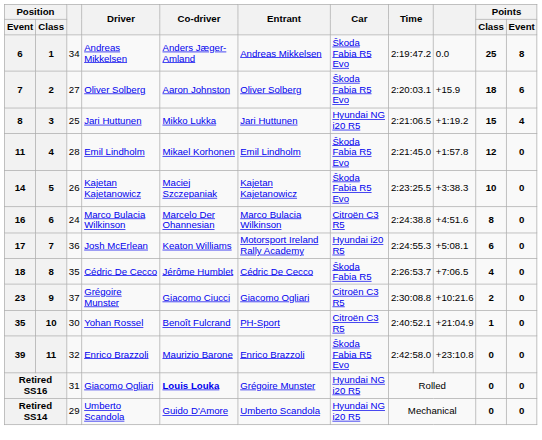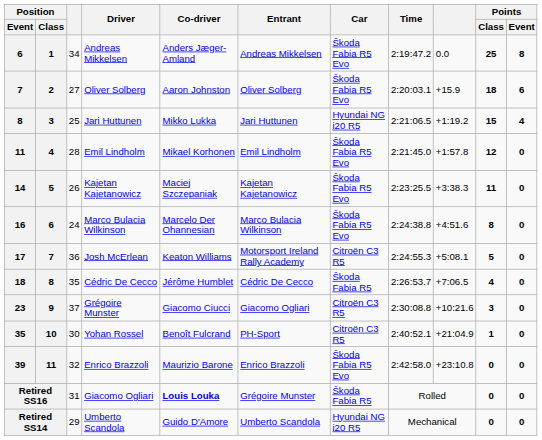 <table class="wikitable" width=85% style="font-size: 85%;">
 <tr>
 <th colspan="2">Position</th>
 <th rowspan="2"></th>
 <th rowspan="2">Driver</th>
 <th rowspan="2">Co-driver</th>
 <th rowspan="2">Entrant</th>
 <th rowspan="2">Car</th>
 <th rowspan="2">Time</th>
 <th rowspan="2"></th>
 <th colspan="2">Points</th>
 </tr>
 <tr>
 <th>Event</th>
 <th>Class</th>
 <th>Class</th>
 <th>Event</th>
 </tr>
 <tr>
 <th>6</th>
 <th>1</th>
 <td align="center">34</td>
 <td><a href='#'>Andreas Mikkelsen</a></td>
 <td><a href='#'>Anders Jæger-Amland</a></td>
 <td><a href='#'>Andreas Mikkelsen</a></td>
 <td><a href='#'>Škoda Fabia R5 Evo</a></td>
 <td>2:19:47.2</td>
 <td>0.0</td>
 <td align="center"><strong>25</strong></td>
 <td align="center"><strong>8</strong></td>
 </tr>
 <tr>
 <th>7</th>
 <th>2</th>
 <td align="center">27</td>
 <td><a href='#'>Oliver Solberg</a></td>
 <td><a href='#'>Aaron Johnston</a></td>
 <td><a href='#'>Oliver Solberg</a></td>
 <td><a href='#'>Škoda Fabia R5 Evo</a></td>
 <td>2:20:03.1</td>
 <td>+15.9</td>
 <td align="center"><strong>18</strong></td>
 <td align="center"><strong>6</strong></td>
 </tr>
 <tr>
 <th>8</th>
 <th>3</th>
 <td align="center">25</td>
 <td><a href='#'>Jari Huttunen</a></td>
 <td><a href='#'>Mikko Lukka</a></td>
 <td><a href='#'>Jari Huttunen</a></td>
 <td><a href='#'>Hyundai NG i20 R5</a></td>
 <td>2:21:06.5</td>
 <td>+1:19.2</td>
 <td align="center"><strong>15</strong></td>
 <td align="center"><strong>4</strong></td>
 </tr>
 <tr>
 <th>11</th>
 <th>4</th>
 <td align="center">28</td>
 <td><a href='#'>Emil Lindholm</a></td>
 <td><a href='#'>Mikael Korhonen</a></td>
 <td><a href='#'>Emil Lindholm</a></td>
 <td><a href='#'>Škoda Fabia R5 Evo</a></td>
 <td>2:21:45.0</td>
 <td>+1:57.8</td>
 <td align="center"><strong>12</strong></td>
 <td align="center"><strong>0</strong></td>
 </tr>
 <tr>
 <th>14</th>
 <th>5</th>
 <td align="center">26</td>
 <td><a href='#'>Kajetan Kajetanowicz</a></td>
 <td><a href='#'>Maciej Szczepaniak</a></td>
 <td><a href='#'>Kajetan Kajetanowicz</a></td>
 <td><a href='#'>Škoda Fabia R5 Evo</a></td>
 <td>2:23:25.5</td>
 <td>+3:38.3</td>
-<td align="center"><strong>10</strong></td>
+<td align="center"><strong>11</strong></td>
 <td align="center"><strong>0</strong></td>
 </tr>
 <tr>
 <th>16</th>
 <th>6</th>
 <td align="center">24</td>
 <td><a href='#'>Marco Bulacia Wilkinson</a></td>
 <td><a href='#'>Marcelo Der Ohannesian</a></td>
 <td><a href='#'>Marco Bulacia Wilkinson</a></td>
-<td><a href='#'>Citroën C3 R5</a></td>
+<td><a href='#'>Škoda Fabia R5 Evo</a></td>
 <td>2:24:38.8</td>
 <td>+4:51.6</td>
 <td align="center"><strong>8</strong></td>
 <td align="center"><strong>0</strong></td>
 </tr>
 <tr>
 <th>17</th>
 <th>7</th>
 <td align="center">36</td>
 <td><a href='#'>Josh McErlean</a></td>
 <td><a href='#'>Keaton Williams</a></td>
 <td><a href='#'>Motorsport Ireland Rally Academy</a></td>
-<td><a href='#'>Hyundai i20 R5</a></td>
+<td><a href='#'>Citroën C3 R5</a></td>
 <td>2:24:55.3</td>
 <td>+5:08.1</td>
-<td align="center"><strong>6</strong></td>
+<td align="center"><strong>5</strong></td>
 <td align="center"><strong>0</strong></td>
 </tr>
 <tr>
 <th>18</th>
 <th>8</th>
 <td align="center">35</td>
 <td><a href='#'>Cédric De Cecco</a></td>
 <td><a href='#'>Jérôme Humblet</a></td>
 <td><a href='#'>Cédric De Cecco</a></td>
 <td><a href='#'>Škoda Fabia R5</a></td>
 <td>2:26:53.7</td>
 <td>+7:06.5</td>
 <td align="center"><strong>4</strong></td>
 <td align="center"><strong>0</strong></td>
 </tr>
 <tr>
 <th>23</th>
 <th>9</th>
 <td align="center">37</td>
 <td><a href='#'>Grégoire Munster</a></td>
 <td><a href='#'>Giacomo Ciucci</a></td>
 <td><a href='#'>Giacomo Ogliari</a></td>
 <td><a href='#'>Citroën C3 R5</a></td>
 <td>2:30:08.8</td>
 <td>+10:21.6</td>
-<td align="center"><strong>2</strong></td>
+<td align="center"><strong>3</strong></td>
 <td align="center"><strong>0</strong></td>
 </tr>
 <tr>
 <th>35</th>
 <th>10</th>
 <td align="center">30</td>
 <td><a href='#'>Yohan Rossel</a></td>
 <td><a href='#'>Benoît Fulcrand</a></td>
 <td><a href='#'>PH-Sport</a></td>
 <td><a href='#'>Citroën C3 R5</a></td>
 <td>2:40:52.1</td>
 <td>+21:04.9</td>
 <td align="center"><strong>1</strong></td>
 <td align="center"><strong>0</strong></td>
 </tr>
 <tr>
 <th>39</th>
 <th>11</th>
 <td align="center">32</td>
 <td><a href='#'>Enrico Brazzoli</a></td>
 <td><a href='#'>Maurizio Barone</a></td>
 <td><a href='#'>Enrico Brazzoli</a></td>
 <td><a href='#'>Škoda Fabia R5 Evo</a></td>
 <td>2:42:58.0</td>
 <td>+23:10.8</td>
 <td align="center"><strong>0</strong></td>
 <td align="center"><strong>0</strong></td>
 </tr>
 <tr>
 <th colspan="2"><strong>Retired SS16</strong></th>
 <td align="center">31</td>
 <td><a href='#'>Giacomo Ogliari</a></td>
 <td><strong><a href='#'>Louis Louka</a></strong></td>
 <td><a href='#'>Grégoire Munster</a></td>
-<td><a href='#'>Hyundai NG i20 R5</a></td>
+<td><a href='#'>Škoda Fabia R5</a></td>
 <td colspan="2" align="center">Rolled</td>
 <td align="center"><strong>0</strong></td>
 <td align="center"><strong>0</strong></td>
 </tr>
 <tr>
 <th colspan="2">Retired SS14</th>
 <td align="center">29</td>
 <td><a href='#'>Umberto Scandola</a></td>
 <td><a href='#'>Guido D'Amore</a></td>
 <td><a href='#'>Umberto Scandola</a></td>
 <td><a href='#'>Hyundai NG i20 R5</a></td>
 <td colspan="2" align="center">Mechanical</td>
 <td align="center"><strong>0</strong></td>
 <td align="center"><strong>0</strong></td>
 </tr>
 </table>
